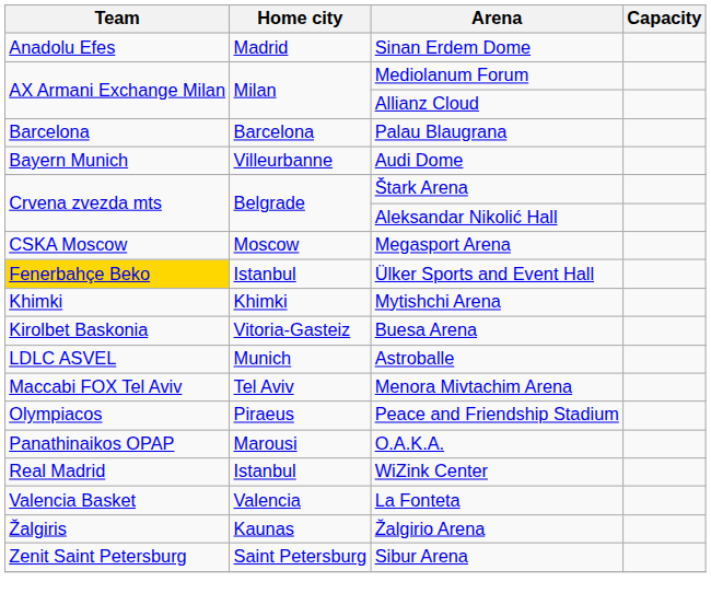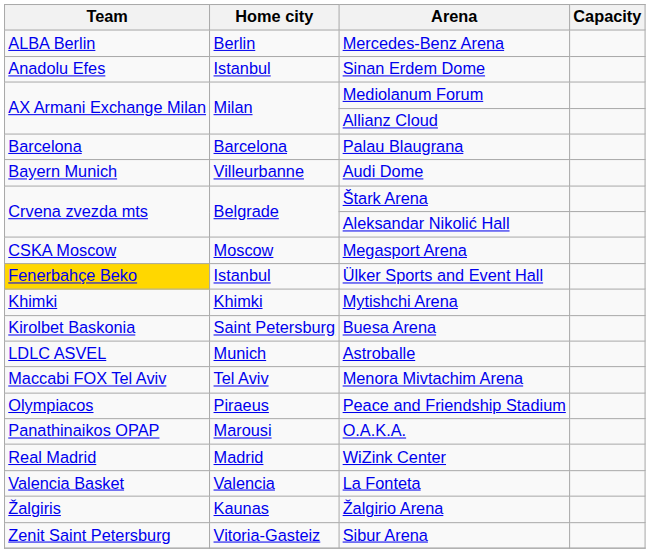 <table class="wikitable sortable">
 <tr>
 <th>Team</th>
 <th>Home city</th>
 <th>Arena</th>
 <th>Capacity</th>
 </tr>
 <tr>
+<td> <a href='#'>ALBA Berlin</a></td>
+<td><a href='#'>Berlin</a></td>
+<td><a href='#'>Mercedes-Benz Arena</a></td>
+<td style="text-align:center"></td>
+</tr>
+<tr>
 <td> <a href='#'>Anadolu Efes</a></td>
-<td><a href='#'>Madrid</a></td>
+<td><a href='#'>Istanbul</a></td>
 <td><a href='#'>Sinan Erdem Dome</a></td>
 <td style="text-align:center"></td>
 </tr>
 <tr>
 <td rowspan=2> <a href='#'>AX Armani Exchange Milan</a></td>
 <td rowspan=2><a href='#'>Milan</a></td>
 <td><a href='#'>Mediolanum Forum</a></td>
 <td style="text-align:center"></td>
 </tr>
 <tr>
 <td><a href='#'>Allianz Cloud</a></td>
 <td style="text-align:center"></td>
 </tr>
 <tr>
 <td> <a href='#'>Barcelona</a></td>
 <td><a href='#'>Barcelona</a></td>
 <td><a href='#'>Palau Blaugrana</a></td>
 <td style="text-align:center"></td>
 </tr>
 <tr>
 <td> <a href='#'>Bayern Munich</a></td>
 <td><a href='#'>Villeurbanne</a></td>
 <td><a href='#'>Audi Dome</a></td>
 <td style="text-align:center"></td>
 </tr>
 <tr>
 <td rowspan=2> <a href='#'>Crvena zvezda mts</a></td>
 <td rowspan=2><a href='#'>Belgrade</a></td>
 <td><a href='#'>Štark Arena</a></td>
 <td style="text-align:center"></td>
 </tr>
 <tr>
 <td><a href='#'>Aleksandar Nikolić Hall</a></td>
 <td style="text-align:center"></td>
 </tr>
 <tr>
 <td> <a href='#'>CSKA Moscow</a></td>
 <td><a href='#'>Moscow</a></td>
 <td><a href='#'>Megasport Arena</a></td>
 <td style="text-align:center"></td>
 </tr>
 <tr>
 <td style="background: gold;"> <a href='#'>Fenerbahçe Beko</a></td>
 <td><a href='#'>Istanbul</a></td>
 <td><a href='#'>Ülker Sports and Event Hall</a></td>
 <td style="text-align:center"></td>
 </tr>
 <tr>
 <td> <a href='#'>Khimki</a></td>
 <td><a href='#'>Khimki</a></td>
 <td><a href='#'>Mytishchi Arena</a></td>
 <td style="text-align:center"></td>
 </tr>
 <tr>
 <td> <a href='#'>Kirolbet Baskonia</a></td>
-<td><a href='#'>Vitoria-Gasteiz</a></td>
+<td><a href='#'>Saint Petersburg</a></td>
 <td><a href='#'>Buesa Arena</a></td>
 <td style="text-align:center"></td>
 </tr>
 <tr>
 <td> <a href='#'>LDLC ASVEL</a></td>
 <td><a href='#'>Munich</a></td>
 <td><a href='#'>Astroballe</a></td>
 <td style="text-align:center"></td>
 </tr>
 <tr>
 <td> <a href='#'>Maccabi FOX Tel Aviv</a></td>
 <td><a href='#'>Tel Aviv</a></td>
 <td><a href='#'>Menora Mivtachim Arena</a></td>
 <td style="text-align:center"></td>
 </tr>
 <tr>
 <td> <a href='#'>Olympiacos</a></td>
 <td><a href='#'>Piraeus</a></td>
 <td><a href='#'>Peace and Friendship Stadium</a></td>
 <td style="text-align:center"></td>
 </tr>
 <tr>
 <td> <a href='#'>Panathinaikos OPAP</a></td>
 <td><a href='#'>Marousi</a></td>
 <td><a href='#'>O.A.K.A.</a></td>
 <td style="text-align:center"></td>
 </tr>
 <tr>
 <td> <a href='#'>Real Madrid</a></td>
-<td><a href='#'>Istanbul</a></td>
+<td><a href='#'>Madrid</a></td>
 <td><a href='#'>WiZink Center</a></td>
 <td style="text-align:center"></td>
 </tr>
 <tr>
 <td> <a href='#'>Valencia Basket</a></td>
 <td><a href='#'>Valencia</a></td>
 <td><a href='#'>La Fonteta</a></td>
 <td style="text-align:center"></td>
 </tr>
 <tr>
 <td> <a href='#'>Žalgiris</a></td>
 <td><a href='#'>Kaunas</a></td>
 <td><a href='#'>Žalgirio Arena</a></td>
 <td style="text-align:center"></td>
 </tr>
 <tr>
 <td> <a href='#'>Zenit Saint Petersburg</a></td>
-<td><a href='#'>Saint Petersburg</a></td>
+<td><a href='#'>Vitoria-Gasteiz</a></td>
 <td><a href='#'>Sibur Arena</a></td>
 <td style="text-align:center"></td>
 </tr>
 <tr>
 </tr>
 </table>
